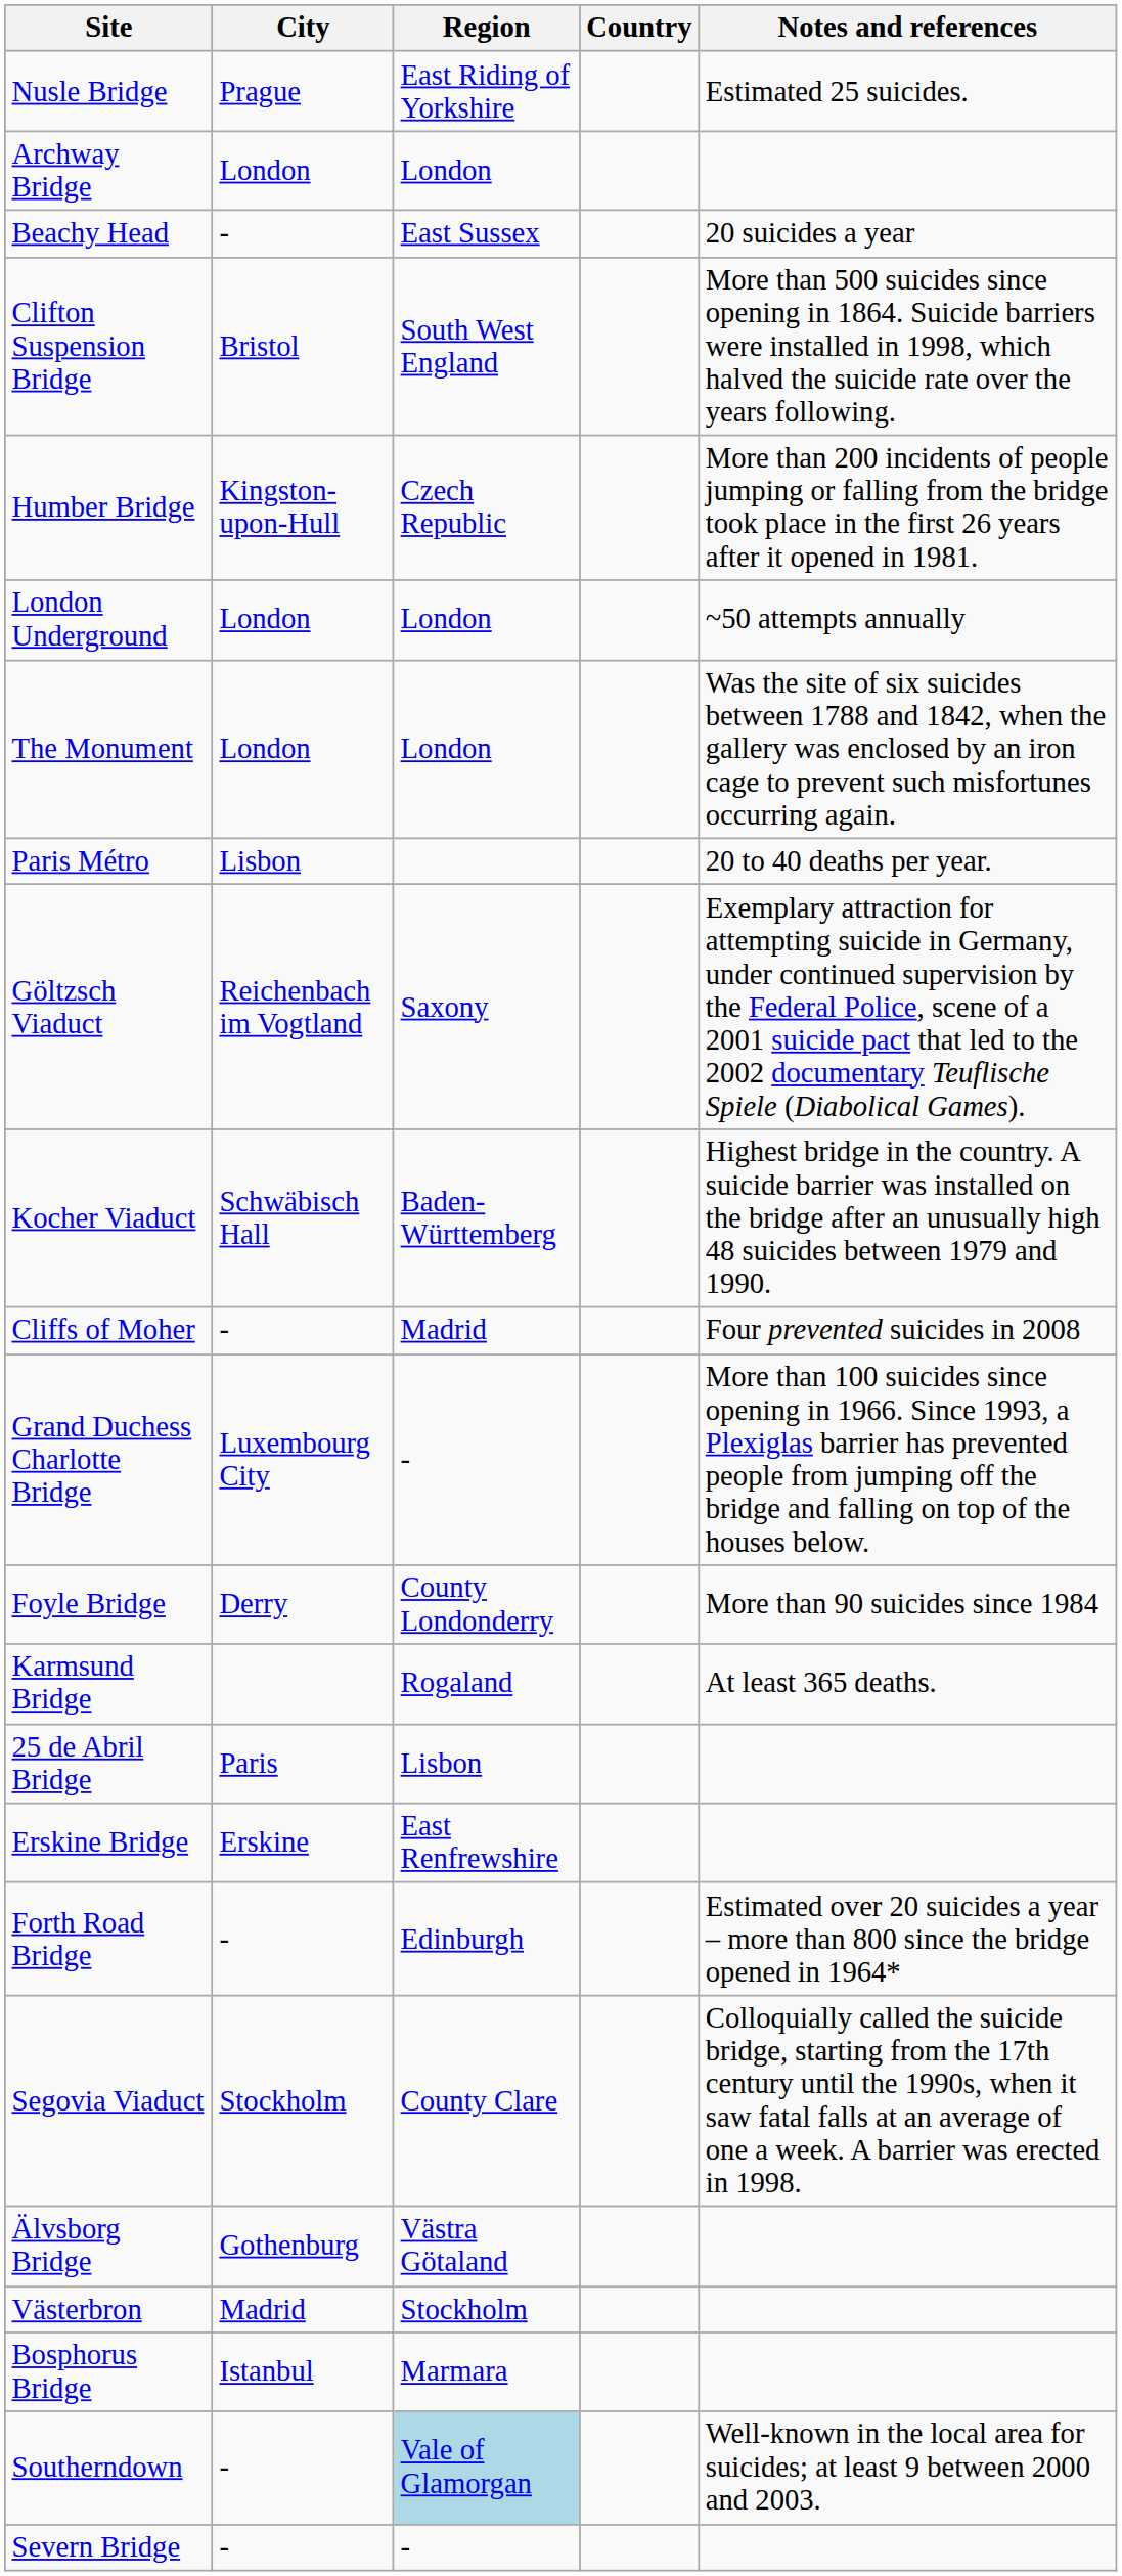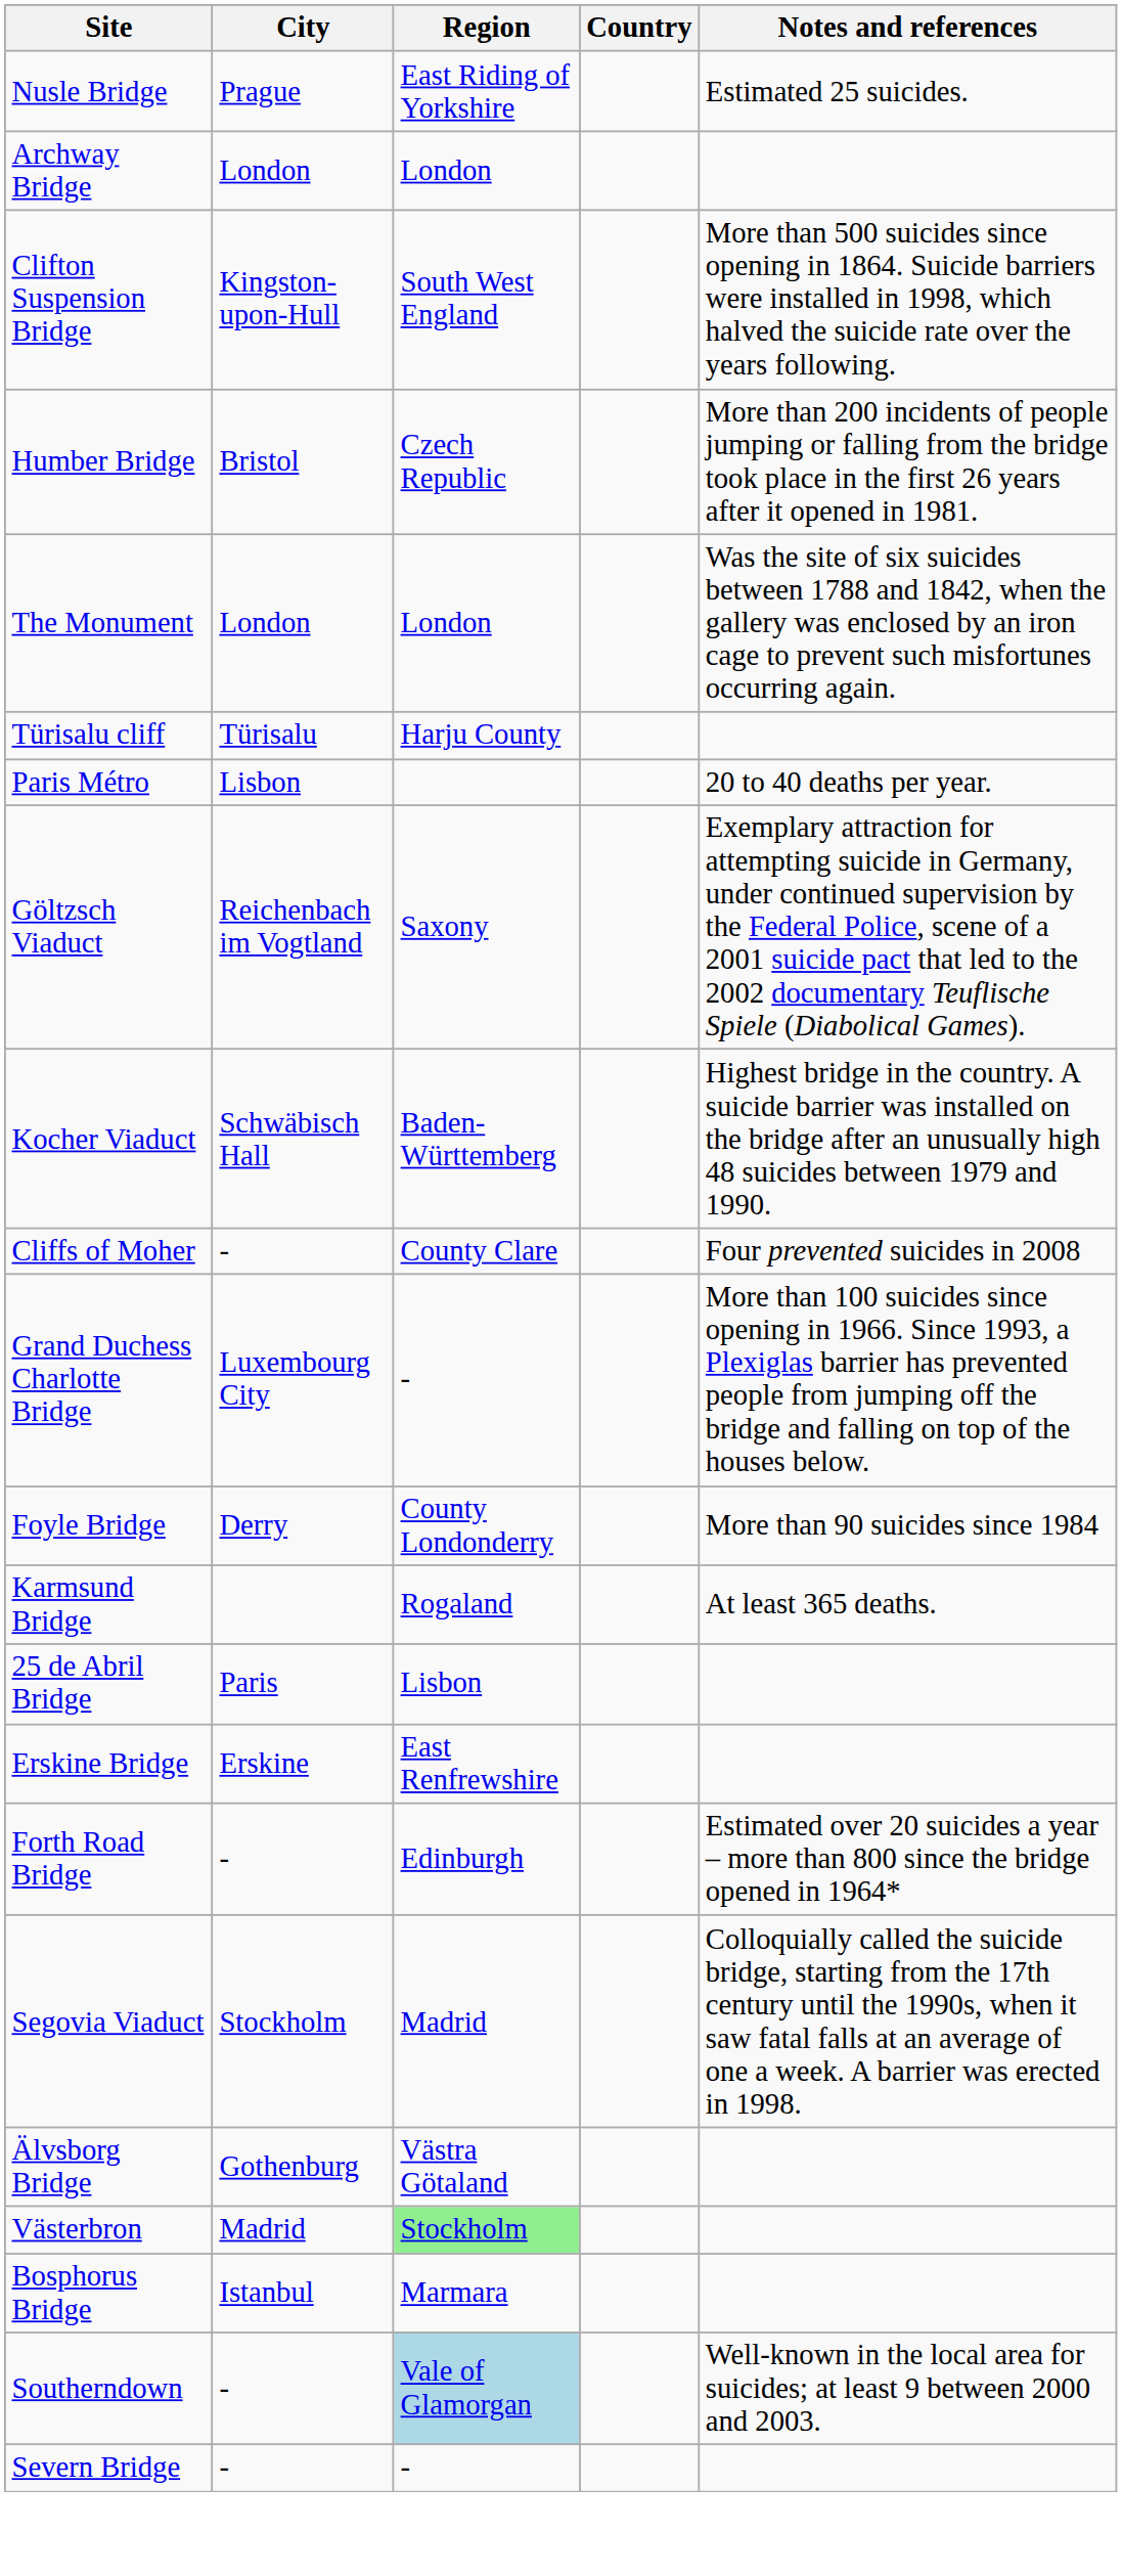 <table class="wikitable sortable">
 <tr>
 <th>Site</th>
 <th>City</th>
 <th>Region</th>
 <th>Country</th>
 <th>Notes and references</th>
 </tr>
 <tr>
 <td><a href='#'>Nusle Bridge</a></td>
 <td><a href='#'>Prague</a></td>
 <td><a href='#'>East Riding of Yorkshire</a></td>
 <td></td>
 <td>Estimated 25 suicides.</td>
 </tr>
 <tr>
 <td><a href='#'>Archway Bridge</a></td>
 <td><a href='#'>London</a></td>
 <td><a href='#'>London</a></td>
 <td></td>
 <td></td>
 </tr>
 <tr>
-<td><a href='#'>Beachy Head</a></td>
-<td>-</td>
-<td><a href='#'>East Sussex</a></td>
-<td></td>
-<td>20 suicides a year</td>
-</tr>
-<tr>
 <td><a href='#'>Clifton Suspension Bridge</a></td>
-<td><a href='#'>Bristol</a></td>
+<td><a href='#'>Kingston-upon-Hull</a></td>
 <td><a href='#'>South West England</a></td>
 <td></td>
 <td>More than 500 suicides since opening in 1864. Suicide barriers were installed in 1998, which halved the suicide rate over the years following.</td>
 </tr>
 <tr>
 <td><a href='#'>Humber Bridge</a></td>
-<td><a href='#'>Kingston-upon-Hull</a></td>
+<td><a href='#'>Bristol</a></td>
 <td><a href='#'>Czech Republic</a></td>
 <td></td>
 <td>More than 200 incidents of people jumping or falling from the bridge took place in the first 26 years after it opened in 1981.</td>
-</tr>
-<tr>
-<td><a href='#'>London Underground</a></td>
-<td><a href='#'>London</a></td>
-<td><a href='#'>London</a></td>
-<td></td>
-<td>~50 attempts annually</td>
 </tr>
 <tr>
 <td><a href='#'>The Monument</a></td>
 <td><a href='#'>London</a></td>
 <td><a href='#'>London</a></td>
 <td></td>
 <td>Was the site of six suicides between 1788 and 1842, when the gallery was enclosed by an iron cage to prevent such misfortunes occurring again.</td>
+</tr>
+<tr>
+<td><a href='#'>Türisalu cliff</a></td>
+<td><a href='#'>Türisalu</a></td>
+<td><a href='#'>Harju County</a></td>
+<td></td>
+<td></td>
 </tr>
 <tr>
 <td><a href='#'>Paris Métro</a></td>
 <td><a href='#'>Lisbon</a></td>
 <td></td>
 <td></td>
 <td>20 to 40 deaths per year.</td>
 </tr>
 <tr>
 <td><a href='#'>Göltzsch Viaduct</a></td>
 <td><a href='#'>Reichenbach im Vogtland</a></td>
 <td><a href='#'>Saxony</a></td>
 <td></td>
 <td>Exemplary attraction for attempting suicide in Germany, under continued supervision by the <a href='#'>Federal Police</a>, scene of a 2001 <a href='#'>suicide pact</a> that led to the 2002 <a href='#'>documentary</a> <em>Teuflische Spiele</em> (<em>Diabolical Games</em>).</td>
 </tr>
 <tr>
 <td><a href='#'>Kocher Viaduct</a></td>
 <td><a href='#'>Schwäbisch Hall</a></td>
 <td><a href='#'>Baden-Württemberg</a></td>
 <td></td>
 <td>Highest bridge in the country. A suicide barrier was installed on the bridge after an unusually high 48 suicides between 1979 and 1990.</td>
 </tr>
 <tr>
 <td><a href='#'>Cliffs of Moher</a></td>
 <td>-</td>
-<td><a href='#'>Madrid</a></td>
+<td><a href='#'>County Clare</a></td>
 <td></td>
 <td>Four <em>prevented</em> suicides in 2008</td>
 </tr>
 <tr>
 <td><a href='#'>Grand Duchess Charlotte Bridge</a></td>
 <td><a href='#'>Luxembourg City</a></td>
 <td>-</td>
 <td></td>
 <td>More than 100 suicides since opening in 1966. Since 1993, a <a href='#'>Plexiglas</a> barrier has prevented people from jumping off the bridge and falling on top of the houses below.</td>
 </tr>
 <tr>
 <td><a href='#'>Foyle Bridge</a></td>
 <td><a href='#'>Derry</a></td>
 <td><a href='#'>County Londonderry</a></td>
 <td></td>
 <td>More than 90 suicides since 1984</td>
 </tr>
 <tr>
 <td><a href='#'>Karmsund Bridge</a></td>
 <td></td>
 <td><a href='#'>Rogaland</a></td>
 <td></td>
 <td>At least 365 deaths.</td>
 </tr>
 <tr>
 <td><a href='#'>25 de Abril Bridge</a></td>
 <td><a href='#'>Paris</a></td>
 <td><a href='#'>Lisbon</a></td>
 <td></td>
 <td></td>
 </tr>
 <tr>
 <td><a href='#'>Erskine Bridge</a></td>
 <td><a href='#'>Erskine</a></td>
 <td><a href='#'>East Renfrewshire</a></td>
 <td></td>
 <td></td>
 </tr>
 <tr>
 <td><a href='#'>Forth Road Bridge</a></td>
 <td>-</td>
 <td><a href='#'>Edinburgh</a></td>
 <td></td>
 <td>Estimated over 20 suicides a year – more than 800 since the bridge opened in 1964*</td>
 </tr>
 <tr>
 <td><a href='#'>Segovia Viaduct</a></td>
 <td><a href='#'>Stockholm</a></td>
-<td><a href='#'>County Clare</a></td>
+<td><a href='#'>Madrid</a></td>
 <td></td>
 <td>Colloquially called the suicide bridge, starting from the 17th century until the 1990s, when it saw fatal falls at an average of one a week. A barrier was erected in 1998.</td>
 </tr>
 <tr>
 <td><a href='#'>Älvsborg Bridge</a></td>
 <td><a href='#'>Gothenburg</a></td>
 <td><a href='#'>Västra Götaland</a></td>
 <td></td>
 <td></td>
 </tr>
 <tr>
 <td><a href='#'>Västerbron</a></td>
 <td><a href='#'>Madrid</a></td>
-<td><a href='#'>Stockholm</a></td>
+<td style="background: lightgreen;"><a href='#'>Stockholm</a></td>
 <td></td>
 <td></td>
 </tr>
 <tr>
 <td><a href='#'>Bosphorus Bridge</a></td>
 <td><a href='#'>Istanbul</a></td>
 <td><a href='#'>Marmara</a></td>
 <td></td>
 <td></td>
 </tr>
 <tr>
 <td><a href='#'>Southerndown</a></td>
 <td>-</td>
 <td style="background: lightblue;"><a href='#'>Vale of Glamorgan</a></td>
 <td></td>
 <td>Well-known in the local area for suicides; at least 9 between 2000 and 2003.</td>
 </tr>
 <tr>
 <td><a href='#'>Severn Bridge</a></td>
 <td>-</td>
 <td>-</td>
 <td></td>
 <td></td>
 </tr>
 </table>
